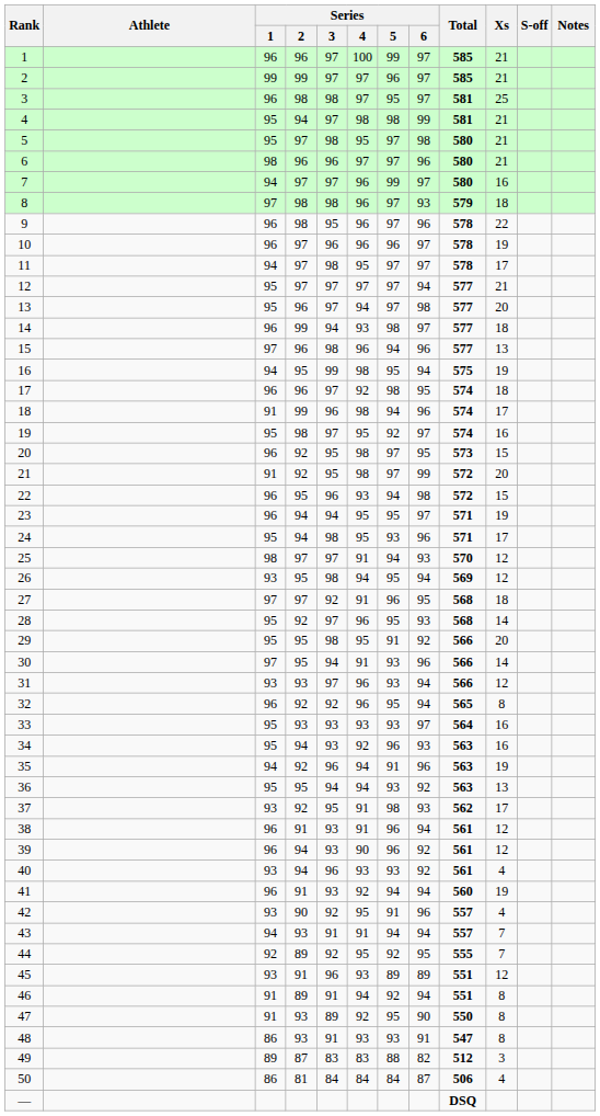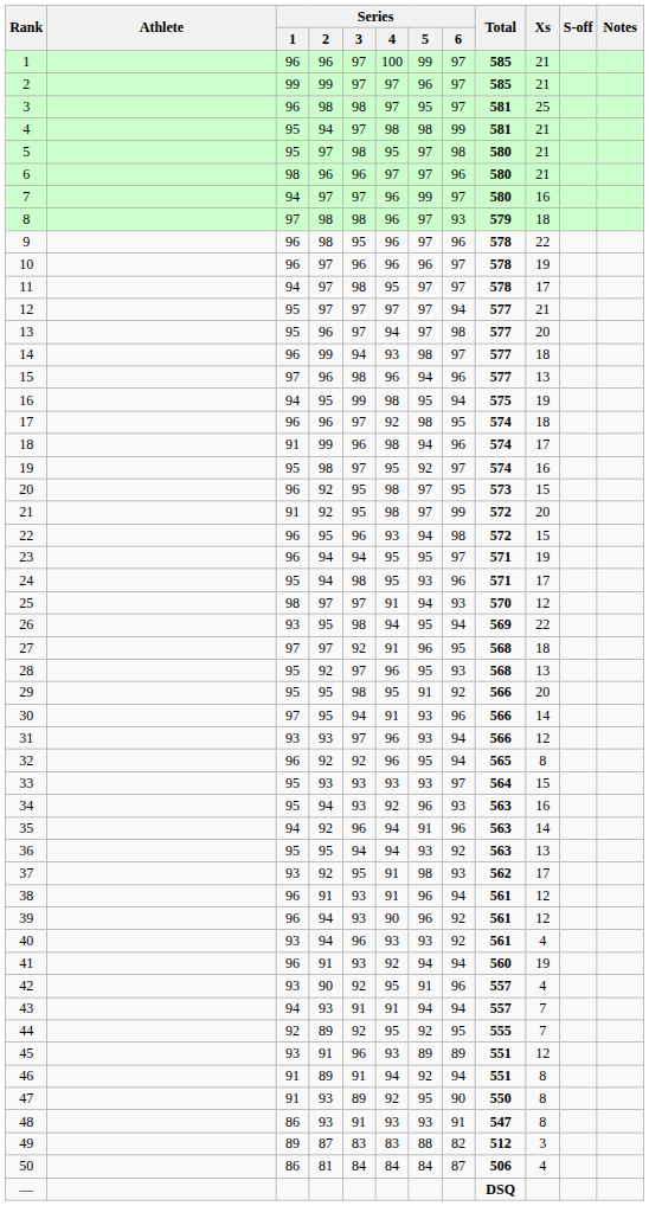 <table class="wikitable" style="text-align:center">
 <tr>
 <th rowspan=2 width=40>Rank</th>
 <th rowspan=2 width=250>Athlete</th>
 <th colspan=6>Series</th>
 <th rowspan=2 width=50>Total</th>
 <th rowspan=2 width=30>Xs</th>
 <th rowspan=2 width=35>S-off</th>
 <th rowspan=2 width=45>Notes</th>
 </tr>
 <tr>
 <th width=30>1</th>
 <th width=30>2</th>
 <th width=30>3</th>
 <th width=30>4</th>
 <th width=30>5</th>
 <th width=30>6</th>
 </tr>
 <tr bgcolor=ccffcc>
 <td>1</td>
 <td align=left></td>
 <td>96</td>
 <td>96</td>
 <td>97</td>
 <td>100</td>
 <td>99</td>
 <td>97</td>
 <td><strong>585</strong></td>
 <td>21</td>
 <td></td>
 <td></td>
 </tr>
 <tr bgcolor=ccffcc>
 <td>2</td>
 <td align=left></td>
 <td>99</td>
 <td>99</td>
 <td>97</td>
 <td>97</td>
 <td>96</td>
 <td>97</td>
 <td><strong>585</strong></td>
 <td>21</td>
 <td></td>
 <td></td>
 </tr>
 <tr bgcolor=ccffcc>
 <td>3</td>
 <td align=left></td>
 <td>96</td>
 <td>98</td>
 <td>98</td>
 <td>97</td>
 <td>95</td>
 <td>97</td>
 <td><strong>581</strong></td>
 <td>25</td>
 <td></td>
 <td></td>
 </tr>
 <tr bgcolor=ccffcc>
 <td>4</td>
 <td align=left></td>
 <td>95</td>
 <td>94</td>
 <td>97</td>
 <td>98</td>
 <td>98</td>
 <td>99</td>
 <td><strong>581</strong></td>
 <td>21</td>
 <td></td>
 <td></td>
 </tr>
 <tr bgcolor=ccffcc>
 <td>5</td>
 <td align=left></td>
 <td>95</td>
 <td>97</td>
 <td>98</td>
 <td>95</td>
 <td>97</td>
 <td>98</td>
 <td><strong>580</strong></td>
 <td>21</td>
 <td></td>
 <td></td>
 </tr>
 <tr bgcolor=ccffcc>
 <td>6</td>
 <td align=left></td>
 <td>98</td>
 <td>96</td>
 <td>96</td>
 <td>97</td>
 <td>97</td>
 <td>96</td>
 <td><strong>580</strong></td>
 <td>21</td>
 <td></td>
 <td></td>
 </tr>
 <tr bgcolor=ccffcc>
 <td>7</td>
 <td align=left></td>
 <td>94</td>
 <td>97</td>
 <td>97</td>
 <td>96</td>
 <td>99</td>
 <td>97</td>
 <td><strong>580</strong></td>
 <td>16</td>
 <td></td>
 <td></td>
 </tr>
 <tr bgcolor=ccffcc>
 <td>8</td>
 <td align=left></td>
 <td>97</td>
 <td>98</td>
 <td>98</td>
 <td>96</td>
 <td>97</td>
 <td>93</td>
 <td><strong>579</strong></td>
 <td>18</td>
 <td></td>
 <td></td>
 </tr>
 <tr>
 <td>9</td>
 <td align=left></td>
 <td>96</td>
 <td>98</td>
 <td>95</td>
 <td>96</td>
 <td>97</td>
 <td>96</td>
 <td><strong>578</strong></td>
 <td>22</td>
 <td></td>
 <td></td>
 </tr>
 <tr>
 <td>10</td>
 <td align=left></td>
 <td>96</td>
 <td>97</td>
 <td>96</td>
 <td>96</td>
 <td>96</td>
 <td>97</td>
 <td><strong>578</strong></td>
 <td>19</td>
 <td></td>
 <td></td>
 </tr>
 <tr>
 <td>11</td>
 <td align=left></td>
 <td>94</td>
 <td>97</td>
 <td>98</td>
 <td>95</td>
 <td>97</td>
 <td>97</td>
 <td><strong>578</strong></td>
 <td>17</td>
 <td></td>
 <td></td>
 </tr>
 <tr>
 <td>12</td>
 <td align=left></td>
 <td>95</td>
 <td>97</td>
 <td>97</td>
 <td>97</td>
 <td>97</td>
 <td>94</td>
 <td><strong>577</strong></td>
 <td>21</td>
 <td></td>
 <td></td>
 </tr>
 <tr>
 <td>13</td>
 <td align=left></td>
 <td>95</td>
 <td>96</td>
 <td>97</td>
 <td>94</td>
 <td>97</td>
 <td>98</td>
 <td><strong>577</strong></td>
 <td>20</td>
 <td></td>
 <td></td>
 </tr>
 <tr>
 <td>14</td>
 <td align=left></td>
 <td>96</td>
 <td>99</td>
 <td>94</td>
 <td>93</td>
 <td>98</td>
 <td>97</td>
 <td><strong>577</strong></td>
 <td>18</td>
 <td></td>
 <td></td>
 </tr>
 <tr>
 <td>15</td>
 <td align=left></td>
 <td>97</td>
 <td>96</td>
 <td>98</td>
 <td>96</td>
 <td>94</td>
 <td>96</td>
 <td><strong>577</strong></td>
 <td>13</td>
 <td></td>
 <td></td>
 </tr>
 <tr>
 <td>16</td>
 <td align=left></td>
 <td>94</td>
 <td>95</td>
 <td>99</td>
 <td>98</td>
 <td>95</td>
 <td>94</td>
 <td><strong>575</strong></td>
 <td>19</td>
 <td></td>
 <td></td>
 </tr>
 <tr>
 <td>17</td>
 <td align=left></td>
 <td>96</td>
 <td>96</td>
 <td>97</td>
 <td>92</td>
 <td>98</td>
 <td>95</td>
 <td><strong>574</strong></td>
 <td>18</td>
 <td></td>
 <td></td>
 </tr>
 <tr>
 <td>18</td>
 <td align=left></td>
 <td>91</td>
 <td>99</td>
 <td>96</td>
 <td>98</td>
 <td>94</td>
 <td>96</td>
 <td><strong>574</strong></td>
 <td>17</td>
 <td></td>
 <td></td>
 </tr>
 <tr>
 <td>19</td>
 <td align=left></td>
 <td>95</td>
 <td>98</td>
 <td>97</td>
 <td>95</td>
 <td>92</td>
 <td>97</td>
 <td><strong>574</strong></td>
 <td>16</td>
 <td></td>
 <td></td>
 </tr>
 <tr>
 <td>20</td>
 <td align=left></td>
 <td>96</td>
 <td>92</td>
 <td>95</td>
 <td>98</td>
 <td>97</td>
 <td>95</td>
 <td><strong>573</strong></td>
 <td>15</td>
 <td></td>
 <td></td>
 </tr>
 <tr>
 <td>21</td>
 <td align=left></td>
 <td>91</td>
 <td>92</td>
 <td>95</td>
 <td>98</td>
 <td>97</td>
 <td>99</td>
 <td><strong>572</strong></td>
 <td>20</td>
 <td></td>
 <td></td>
 </tr>
 <tr>
 <td>22</td>
 <td align=left></td>
 <td>96</td>
 <td>95</td>
 <td>96</td>
 <td>93</td>
 <td>94</td>
 <td>98</td>
 <td><strong>572</strong></td>
 <td>15</td>
 <td></td>
 <td></td>
 </tr>
 <tr>
 <td>23</td>
 <td align=left></td>
 <td>96</td>
 <td>94</td>
 <td>94</td>
 <td>95</td>
 <td>95</td>
 <td>97</td>
 <td><strong>571</strong></td>
 <td>19</td>
 <td></td>
 <td></td>
 </tr>
 <tr>
 <td>24</td>
 <td align=left></td>
 <td>95</td>
 <td>94</td>
 <td>98</td>
 <td>95</td>
 <td>93</td>
 <td>96</td>
 <td><strong>571</strong></td>
 <td>17</td>
 <td></td>
 <td></td>
 </tr>
 <tr>
 <td>25</td>
 <td align=left></td>
 <td>98</td>
 <td>97</td>
 <td>97</td>
 <td>91</td>
 <td>94</td>
 <td>93</td>
 <td><strong>570</strong></td>
 <td>12</td>
 <td></td>
 <td></td>
 </tr>
 <tr>
 <td>26</td>
 <td align=left></td>
 <td>93</td>
 <td>95</td>
 <td>98</td>
 <td>94</td>
 <td>95</td>
 <td>94</td>
 <td><strong>569</strong></td>
-<td>12</td>
+<td>22</td>
 <td></td>
 <td></td>
 </tr>
 <tr>
 <td>27</td>
 <td align=left></td>
 <td>97</td>
 <td>97</td>
 <td>92</td>
 <td>91</td>
 <td>96</td>
 <td>95</td>
 <td><strong>568</strong></td>
 <td>18</td>
 <td></td>
 <td></td>
 </tr>
 <tr>
 <td>28</td>
 <td align=left></td>
 <td>95</td>
 <td>92</td>
 <td>97</td>
 <td>96</td>
 <td>95</td>
 <td>93</td>
 <td><strong>568</strong></td>
-<td>14</td>
+<td>13</td>
 <td></td>
 <td></td>
 </tr>
 <tr>
 <td>29</td>
 <td align=left></td>
 <td>95</td>
 <td>95</td>
 <td>98</td>
 <td>95</td>
 <td>91</td>
 <td>92</td>
 <td><strong>566</strong></td>
 <td>20</td>
 <td></td>
 <td></td>
 </tr>
 <tr>
 <td>30</td>
 <td align=left></td>
 <td>97</td>
 <td>95</td>
 <td>94</td>
 <td>91</td>
 <td>93</td>
 <td>96</td>
 <td><strong>566</strong></td>
 <td>14</td>
 <td></td>
 <td></td>
 </tr>
 <tr>
 <td>31</td>
 <td align=left></td>
 <td>93</td>
 <td>93</td>
 <td>97</td>
 <td>96</td>
 <td>93</td>
 <td>94</td>
 <td><strong>566</strong></td>
 <td>12</td>
 <td></td>
 <td></td>
 </tr>
 <tr>
 <td>32</td>
 <td align=left></td>
 <td>96</td>
 <td>92</td>
 <td>92</td>
 <td>96</td>
 <td>95</td>
 <td>94</td>
 <td><strong>565</strong></td>
 <td>8</td>
 <td></td>
 <td></td>
 </tr>
 <tr>
 <td>33</td>
 <td align=left></td>
 <td>95</td>
 <td>93</td>
 <td>93</td>
 <td>93</td>
 <td>93</td>
 <td>97</td>
 <td><strong>564</strong></td>
-<td>16</td>
+<td>15</td>
 <td></td>
 <td></td>
 </tr>
 <tr>
 <td>34</td>
 <td align=left></td>
 <td>95</td>
 <td>94</td>
 <td>93</td>
 <td>92</td>
 <td>96</td>
 <td>93</td>
 <td><strong>563</strong></td>
 <td>16</td>
 <td></td>
 <td></td>
 </tr>
 <tr>
 <td>35</td>
 <td align=left></td>
 <td>94</td>
 <td>92</td>
 <td>96</td>
 <td>94</td>
 <td>91</td>
 <td>96</td>
 <td><strong>563</strong></td>
-<td>19</td>
+<td>14</td>
 <td></td>
 <td></td>
 </tr>
 <tr>
 <td>36</td>
 <td align=left></td>
 <td>95</td>
 <td>95</td>
 <td>94</td>
 <td>94</td>
 <td>93</td>
 <td>92</td>
 <td><strong>563</strong></td>
 <td>13</td>
 <td></td>
 <td></td>
 </tr>
 <tr>
 <td>37</td>
 <td align=left></td>
 <td>93</td>
 <td>92</td>
 <td>95</td>
 <td>91</td>
 <td>98</td>
 <td>93</td>
 <td><strong>562</strong></td>
 <td>17</td>
 <td></td>
 <td></td>
 </tr>
 <tr>
 <td>38</td>
 <td align=left></td>
 <td>96</td>
 <td>91</td>
 <td>93</td>
 <td>91</td>
 <td>96</td>
 <td>94</td>
 <td><strong>561</strong></td>
 <td>12</td>
 <td></td>
 <td></td>
 </tr>
 <tr>
 <td>39</td>
 <td align=left></td>
 <td>96</td>
 <td>94</td>
 <td>93</td>
 <td>90</td>
 <td>96</td>
 <td>92</td>
 <td><strong>561</strong></td>
 <td>12</td>
 <td></td>
 <td></td>
 </tr>
 <tr>
 <td>40</td>
 <td align=left></td>
 <td>93</td>
 <td>94</td>
 <td>96</td>
 <td>93</td>
 <td>93</td>
 <td>92</td>
 <td><strong>561</strong></td>
 <td>4</td>
 <td></td>
 <td></td>
 </tr>
 <tr>
 <td>41</td>
 <td align=left></td>
 <td>96</td>
 <td>91</td>
 <td>93</td>
 <td>92</td>
 <td>94</td>
 <td>94</td>
 <td><strong>560</strong></td>
 <td>19</td>
 <td></td>
 <td></td>
 </tr>
 <tr>
 <td>42</td>
 <td align=left></td>
 <td>93</td>
 <td>90</td>
 <td>92</td>
 <td>95</td>
 <td>91</td>
 <td>96</td>
 <td><strong>557</strong></td>
 <td>4</td>
 <td></td>
 <td></td>
 </tr>
 <tr>
 <td>43</td>
 <td align=left></td>
 <td>94</td>
 <td>93</td>
 <td>91</td>
 <td>91</td>
 <td>94</td>
 <td>94</td>
 <td><strong>557</strong></td>
 <td>7</td>
 <td></td>
 <td></td>
 </tr>
 <tr>
 <td>44</td>
 <td align=left></td>
 <td>92</td>
 <td>89</td>
 <td>92</td>
 <td>95</td>
 <td>92</td>
 <td>95</td>
 <td><strong>555</strong></td>
 <td>7</td>
 <td></td>
 <td></td>
 </tr>
 <tr>
 <td>45</td>
 <td align=left></td>
 <td>93</td>
 <td>91</td>
 <td>96</td>
 <td>93</td>
 <td>89</td>
 <td>89</td>
 <td><strong>551</strong></td>
 <td>12</td>
 <td></td>
 <td></td>
 </tr>
 <tr>
 <td>46</td>
 <td align=left></td>
 <td>91</td>
 <td>89</td>
 <td>91</td>
 <td>94</td>
 <td>92</td>
 <td>94</td>
 <td><strong>551</strong></td>
 <td>8</td>
 <td></td>
 <td></td>
 </tr>
 <tr>
 <td>47</td>
 <td align=left></td>
 <td>91</td>
 <td>93</td>
 <td>89</td>
 <td>92</td>
 <td>95</td>
 <td>90</td>
 <td><strong>550</strong></td>
 <td>8</td>
 <td></td>
 <td></td>
 </tr>
 <tr>
 <td>48</td>
 <td align=left></td>
 <td>86</td>
 <td>93</td>
 <td>91</td>
 <td>93</td>
 <td>93</td>
 <td>91</td>
 <td><strong>547</strong></td>
 <td>8</td>
 <td></td>
 <td></td>
 </tr>
 <tr>
 <td>49</td>
 <td align=left></td>
 <td>89</td>
 <td>87</td>
 <td>83</td>
 <td>83</td>
 <td>88</td>
 <td>82</td>
 <td><strong>512</strong></td>
 <td>3</td>
 <td></td>
 <td></td>
 </tr>
 <tr>
 <td>50</td>
 <td align=left></td>
 <td>86</td>
 <td>81</td>
 <td>84</td>
 <td>84</td>
 <td>84</td>
 <td>87</td>
 <td><strong>506</strong></td>
 <td>4</td>
 <td></td>
 <td></td>
 </tr>
 <tr>
 <td>—</td>
 <td align=left></td>
 <td></td>
 <td></td>
 <td></td>
 <td></td>
 <td></td>
 <td></td>
 <td><strong>DSQ</strong></td>
 <td></td>
 <td></td>
 <td></td>
 </tr>
 </table>
